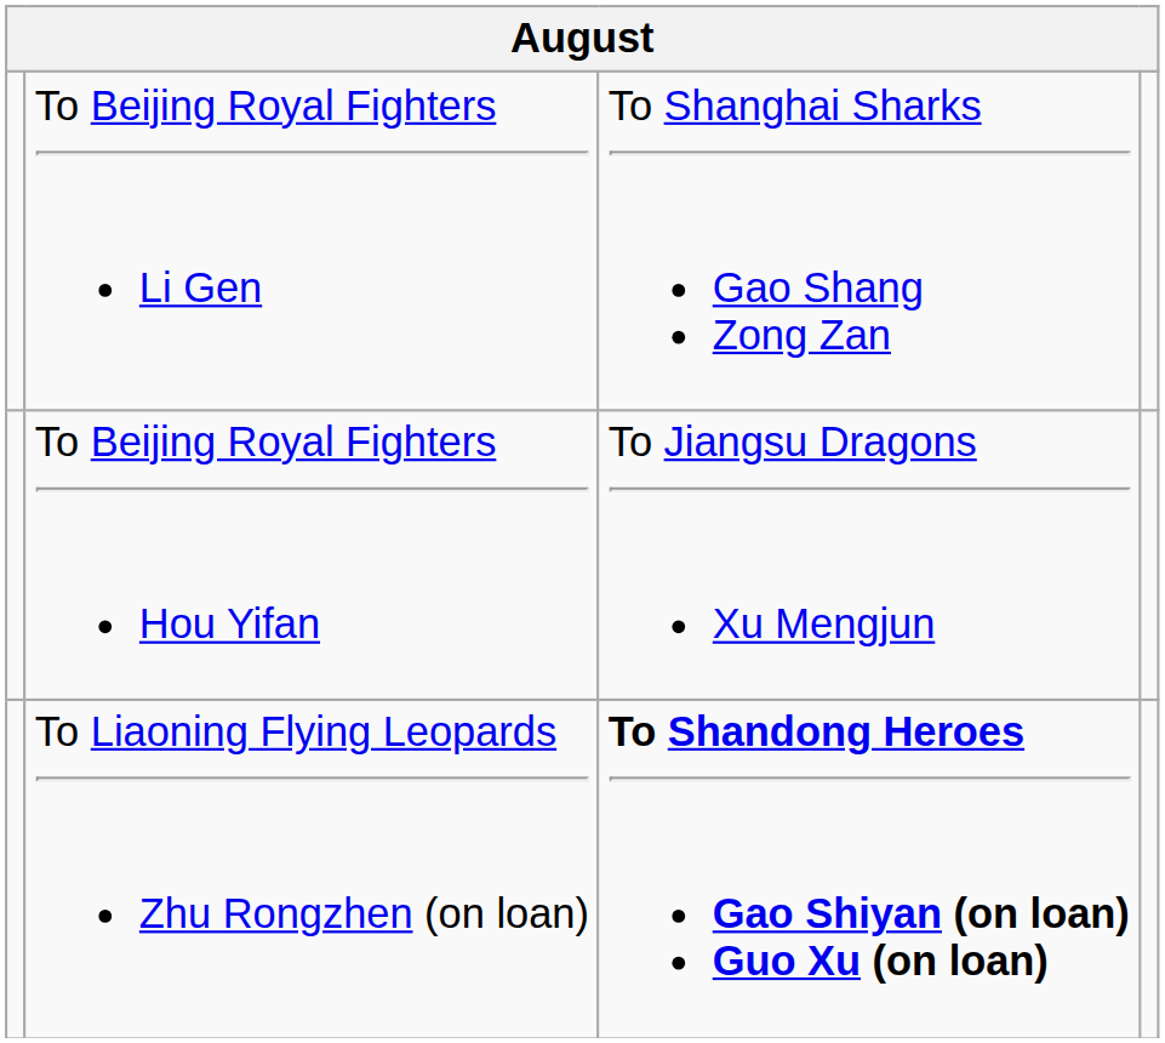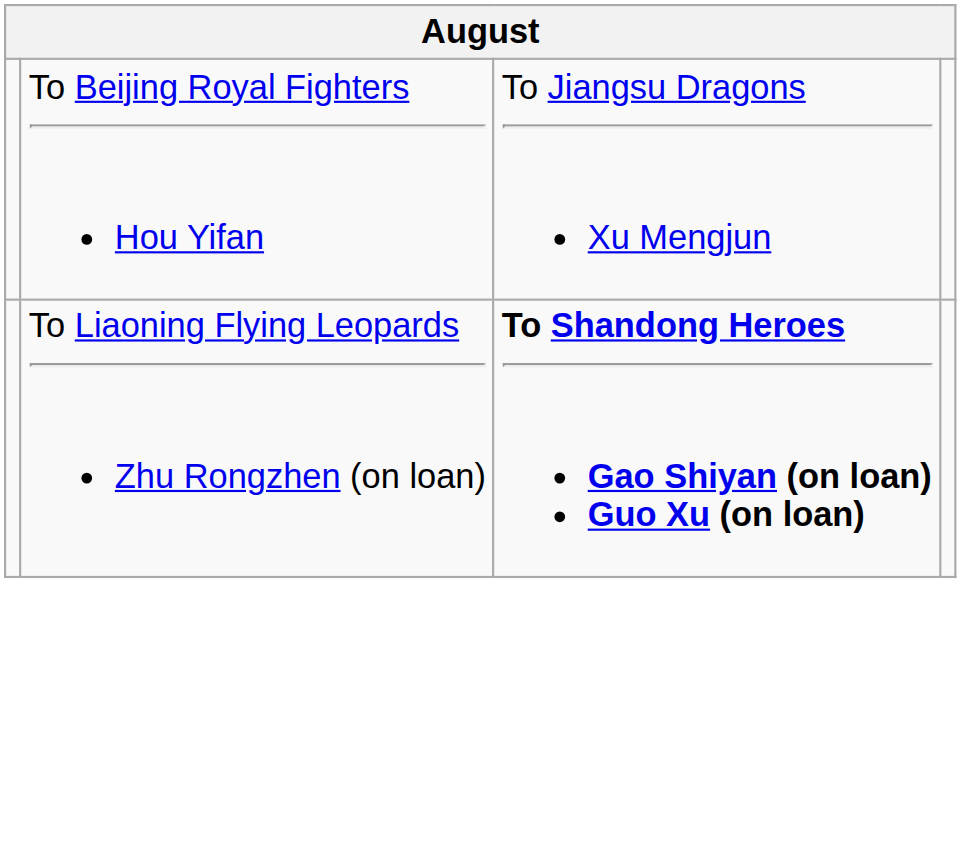 <table class="wikitable" style="text-align:center">
 <tr>
 <th colspan="4">August</th>
-</tr>
-<tr>
-<td></td>
-<td align="left" valign="top">To <a href='#'>Beijing Royal Fighters</a><hr><br><ul><li><a href='#'>Li Gen</a></li></ul></td>
-<td align="left" valign="top">To <a href='#'>Shanghai Sharks</a><hr><br><ul><li><a href='#'>Gao Shang</a></li><li><a href='#'>Zong Zan</a></li></ul></td>
-<td></td>
 </tr>
 <tr>
 <td></td>
 <td align="left" valign="top">To <a href='#'>Beijing Royal Fighters</a><hr><br><ul><li><a href='#'>Hou Yifan</a></li></ul></td>
 <td align="left" valign="top">To <a href='#'>Jiangsu Dragons</a><hr><br><ul><li><a href='#'>Xu Mengjun</a></li></ul></td>
 <td></td>
 </tr>
 <tr>
 <td></td>
 <td align="left" valign="top">To <a href='#'>Liaoning Flying Leopards</a><hr><br><ul><li><a href='#'>Zhu Rongzhen</a> (on loan)</li></ul></td>
 <td align="left" valign="top"><strong>To <a href='#'>Shandong Heroes</a><hr><br><ul><li><a href='#'>Gao Shiyan</a> (on loan)</li><li><a href='#'>Guo Xu</a> (on loan)</li></ul></strong></td>
 <td></td>
 </tr>
 </table>
